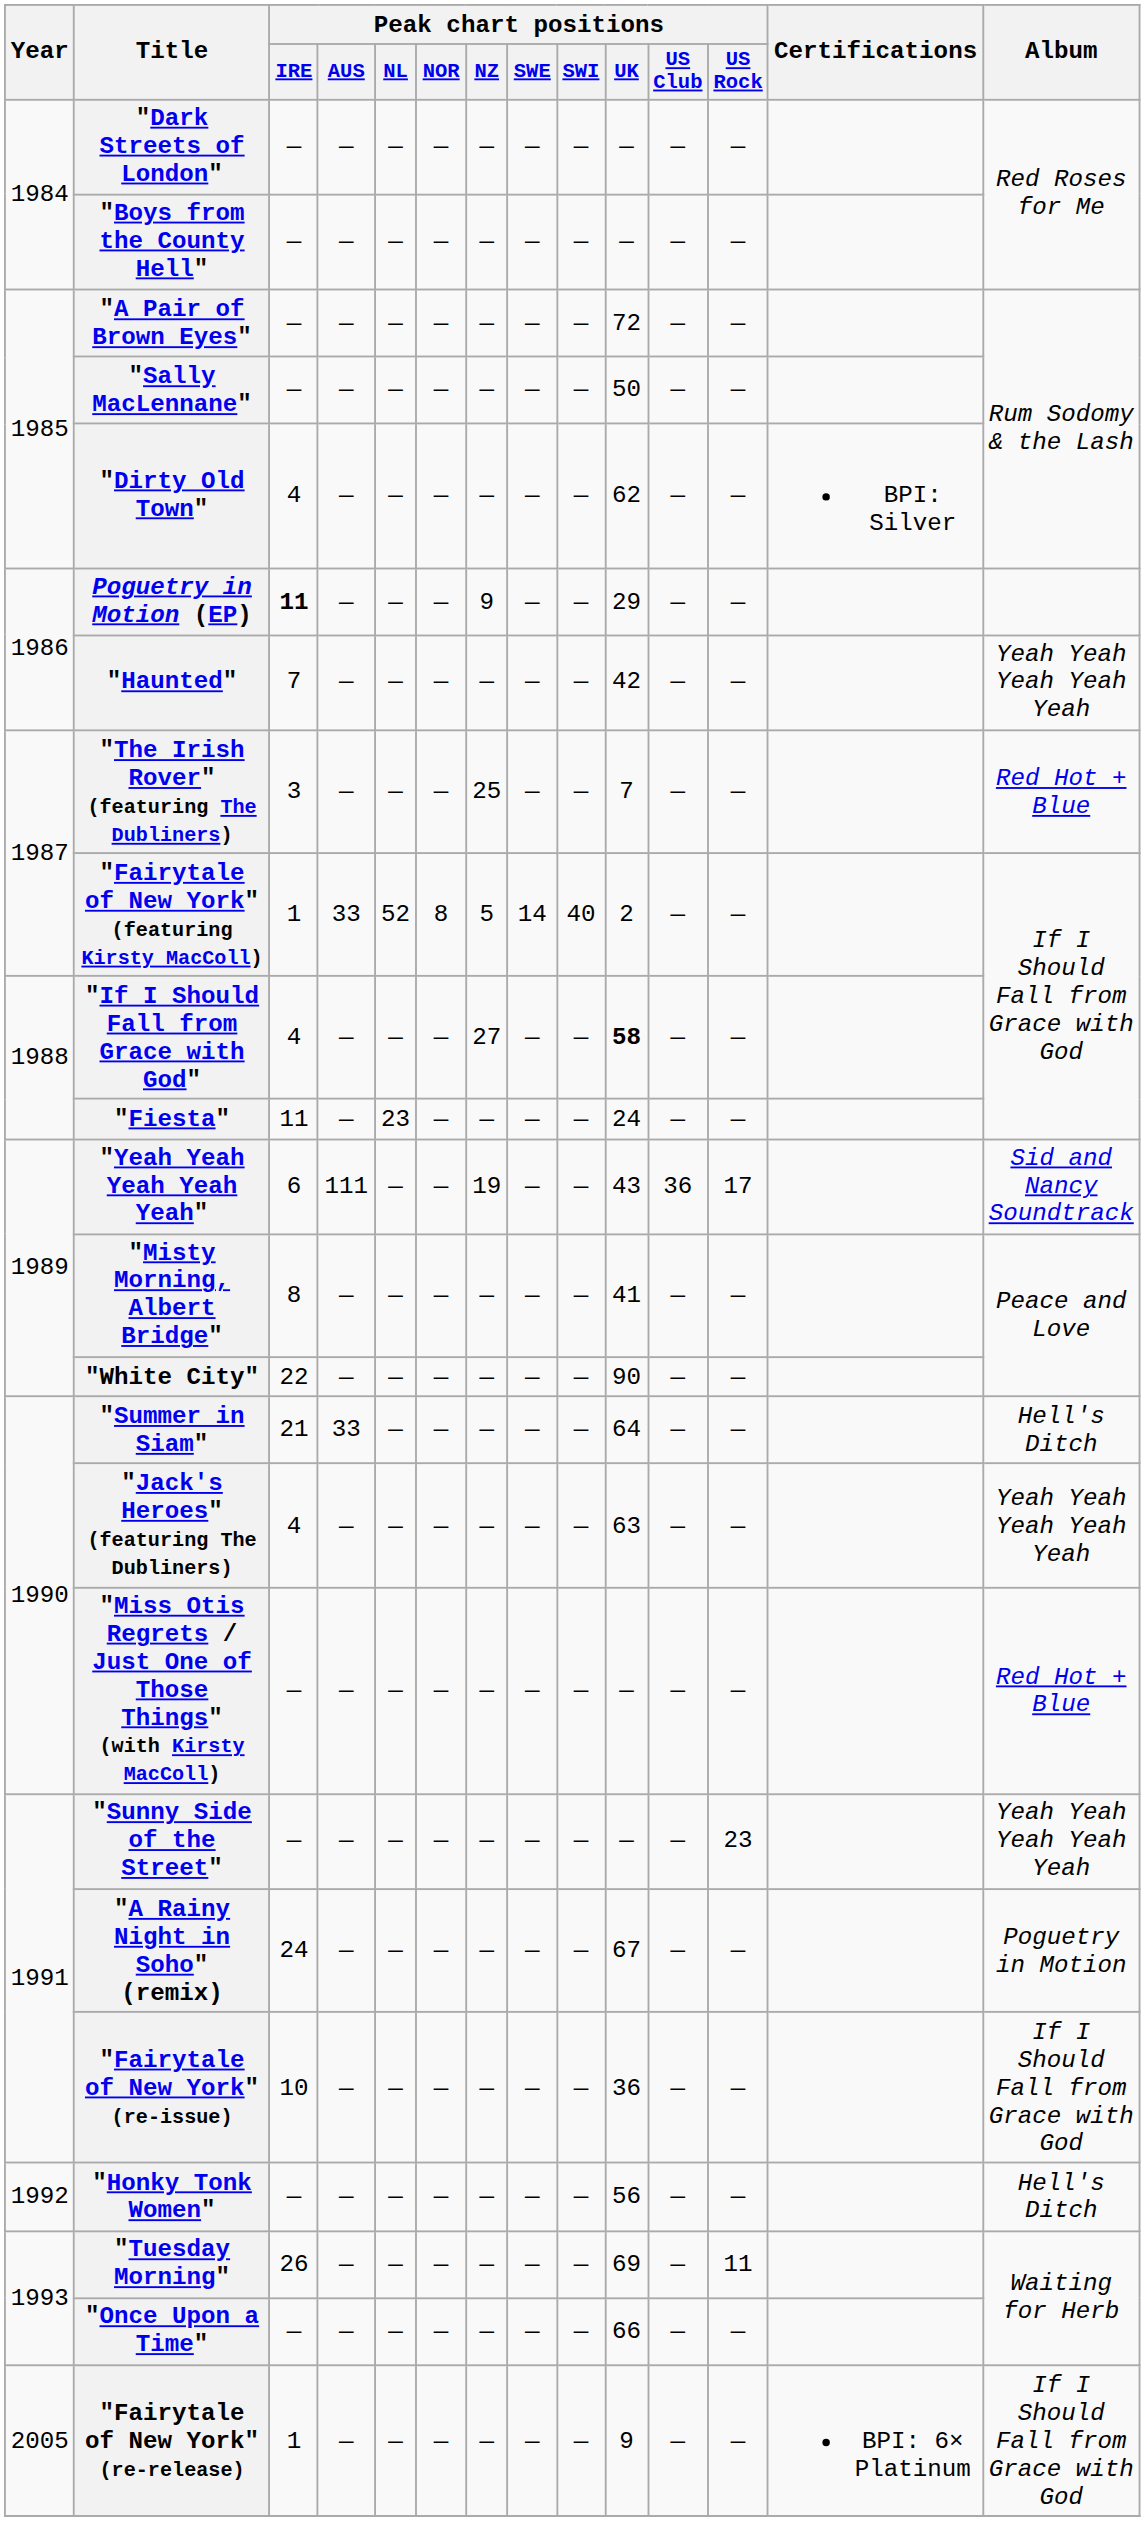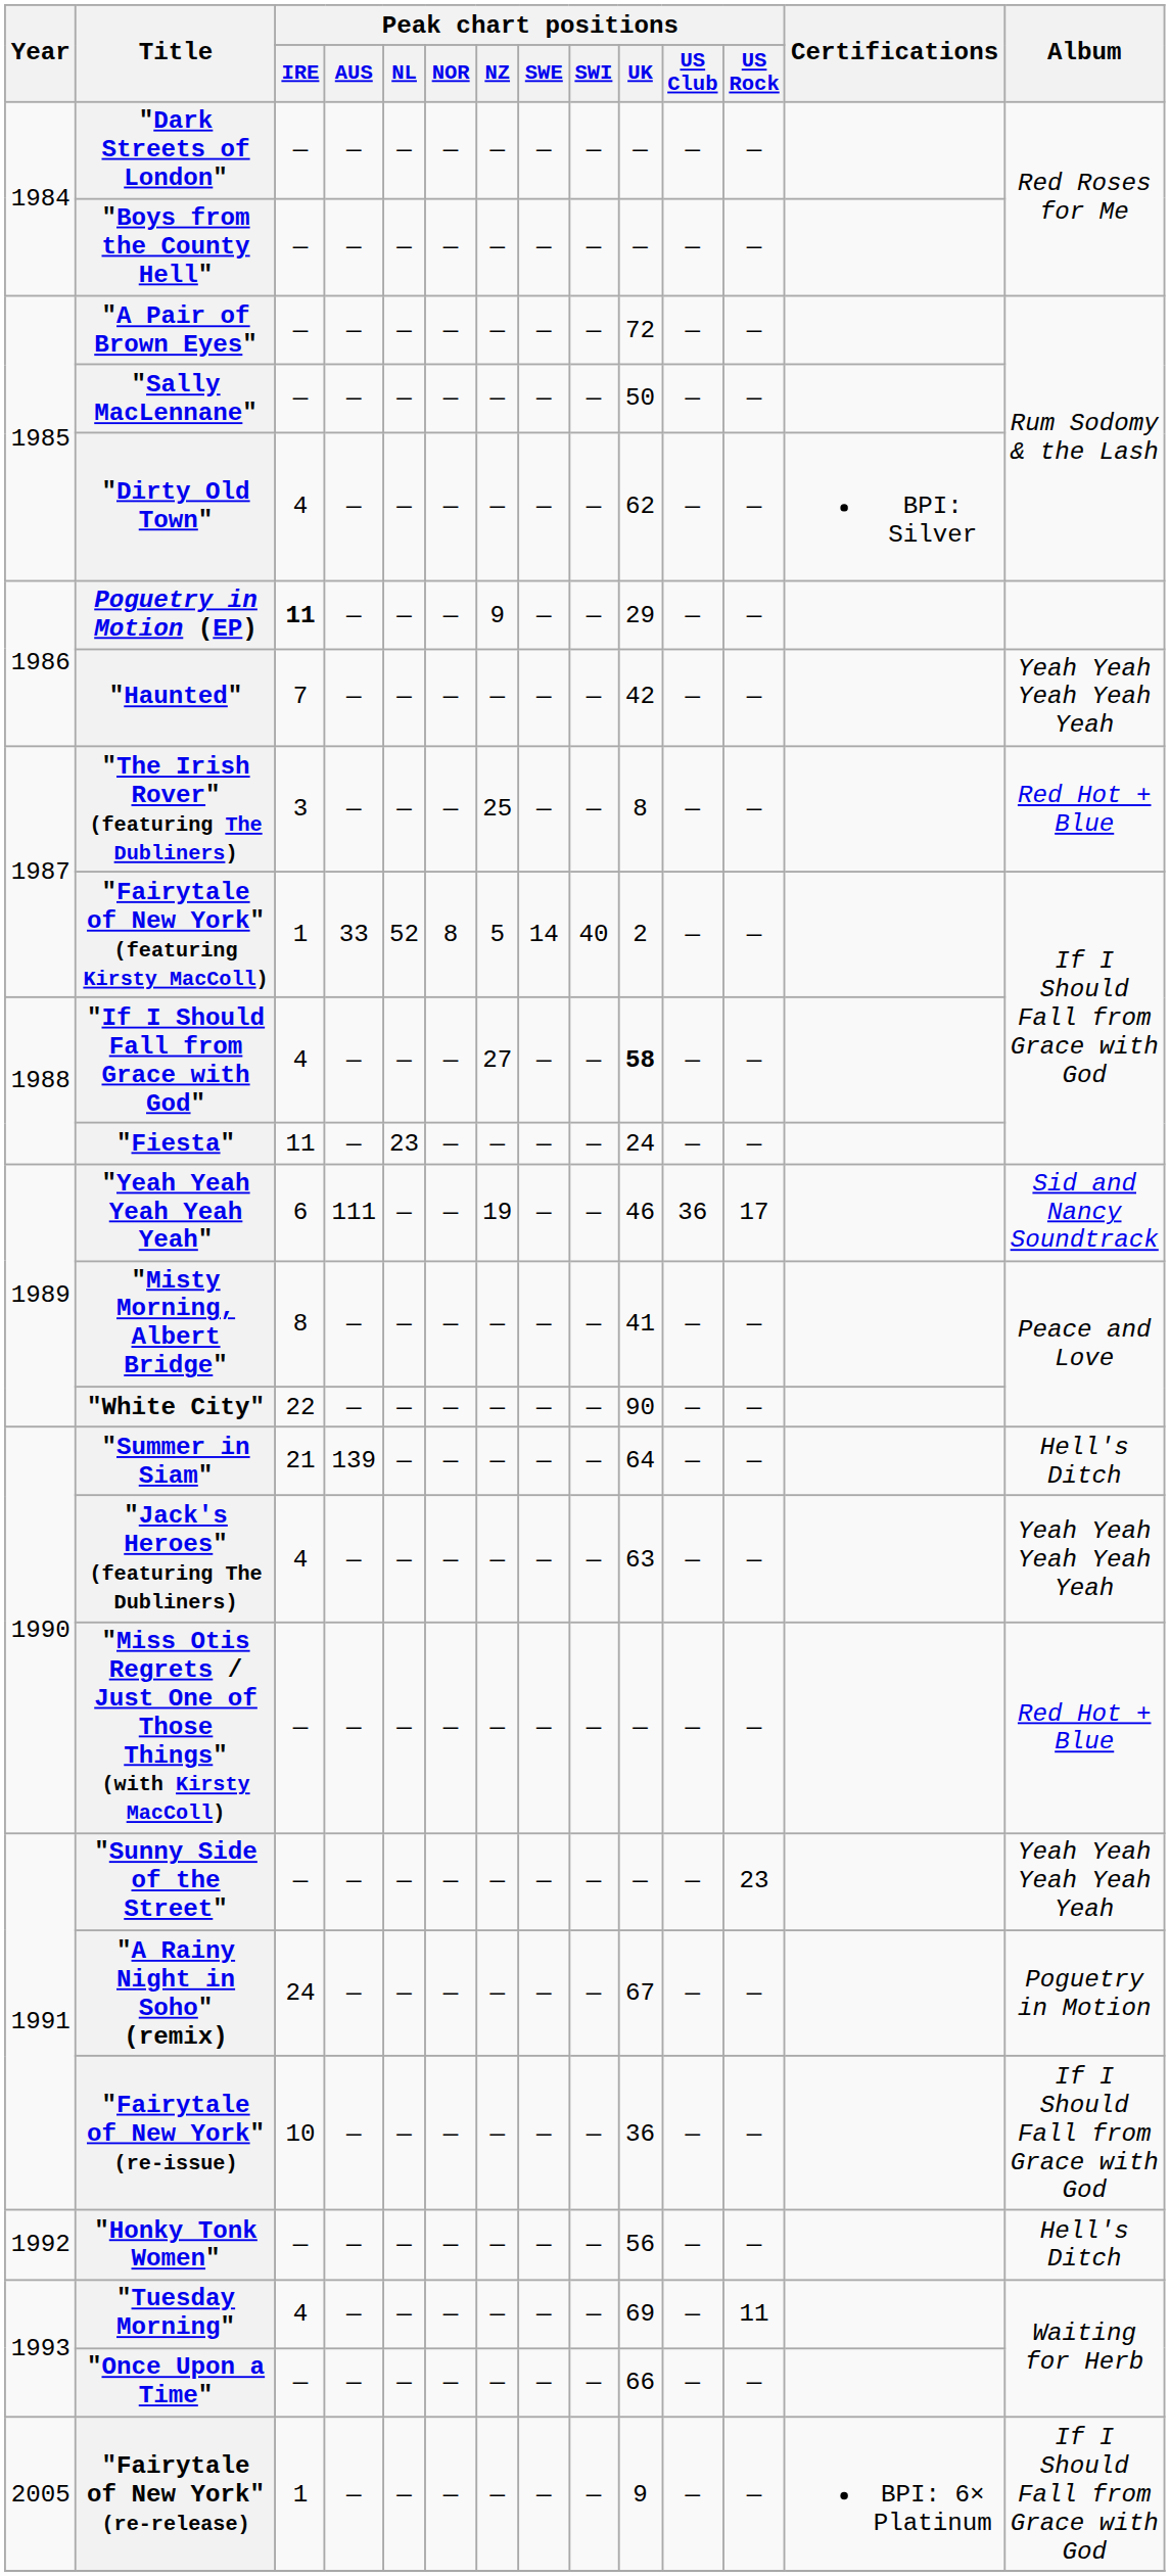 <table class="wikitable plainrowheaders" style="text-align:center;">
 <tr>
 <th scope="col" rowspan="2" style="width:1em;">Year</th>
 <th scope="col" rowspan="2" style="width:22em;">Title</th>
 <th scope="col" colspan="10">Peak chart positions</th>
 <th scope="col" rowspan="2">Certifications</th>
 <th scope="col" rowspan="2">Album</th>
 </tr>
 <tr>
 <th scope="col" style="width:3em;font-size:85%;"><a href='#'>IRE</a><br></th>
 <th scope="col" style="width:3em;font-size:85%;"><a href='#'>AUS</a><br></th>
 <th scope="col" style="width:3em;font-size:85%;"><a href='#'>NL</a><br></th>
 <th scope="col" style="width:3em;font-size:85%;"><a href='#'>NOR</a><br></th>
 <th scope="col" style="width:3em;font-size:85%;"><a href='#'>NZ</a><br></th>
 <th scope="col" style="width:3em;font-size:85%;"><a href='#'>SWE</a><br></th>
 <th scope="col" style="width:3em;font-size:85%;"><a href='#'>SWI</a><br></th>
 <th scope="col" style="width:3em;font-size:85%;"><a href='#'>UK</a><br></th>
 <th scope="col" style="width:3em;font-size:85%;"><a href='#'>US Club</a></th>
 <th scope="col" style="width:3em;font-size:85%;"><a href='#'>US Rock</a></th>
 </tr>
 <tr>
 <td rowspan="2">1984</td>
 <th scope="row">"<a href='#'>Dark Streets of London</a>"</th>
 <td>—</td>
 <td>—</td>
 <td>—</td>
 <td>—</td>
 <td>—</td>
 <td>—</td>
 <td>—</td>
 <td>—</td>
 <td>—</td>
 <td>—</td>
 <td></td>
 <td rowspan="2"><em>Red Roses for Me</em></td>
 </tr>
 <tr>
 <th scope="row">"<a href='#'>Boys from the County Hell</a>"</th>
 <td>—</td>
 <td>—</td>
 <td>—</td>
 <td>—</td>
 <td>—</td>
 <td>—</td>
 <td>—</td>
 <td>—</td>
 <td>—</td>
 <td>—</td>
 <td></td>
 </tr>
 <tr>
 <td rowspan="3">1985</td>
 <th scope="row">"<a href='#'>A Pair of Brown Eyes</a>"</th>
 <td>—</td>
 <td>—</td>
 <td>—</td>
 <td>—</td>
 <td>—</td>
 <td>—</td>
 <td>—</td>
 <td>72</td>
 <td>—</td>
 <td>—</td>
 <td></td>
 <td rowspan="3"><em>Rum Sodomy & the Lash</em></td>
 </tr>
 <tr>
 <th scope="row">"<a href='#'>Sally MacLennane</a>"</th>
 <td>—</td>
 <td>—</td>
 <td>—</td>
 <td>—</td>
 <td>—</td>
 <td>—</td>
 <td>—</td>
 <td>50</td>
 <td>—</td>
 <td>—</td>
 <td></td>
 </tr>
 <tr>
 <th scope="row">"<a href='#'>Dirty Old Town</a>"</th>
 <td>4</td>
 <td>—</td>
 <td>—</td>
 <td>—</td>
 <td>—</td>
 <td>—</td>
 <td>—</td>
 <td>62</td>
 <td>—</td>
 <td>—</td>
 <td><br><ul><li>BPI: Silver</li></ul></td>
 </tr>
 <tr>
 <td rowspan="2">1986</td>
 <th scope="row"><em><a href='#'>Poguetry in Motion</a></em> (<a href='#'>EP</a>)</th>
 <td><strong>11</strong></td>
 <td>—</td>
 <td>—</td>
 <td>—</td>
 <td>9</td>
 <td>—</td>
 <td>—</td>
 <td>29</td>
 <td>—</td>
 <td>—</td>
 <td></td>
 <td></td>
 </tr>
 <tr>
 <th scope="row">"<a href='#'>Haunted</a>"</th>
 <td>7</td>
 <td>—</td>
 <td>—</td>
 <td>—</td>
 <td>—</td>
 <td>—</td>
 <td>—</td>
 <td>42</td>
 <td>—</td>
 <td>—</td>
 <td></td>
 <td><em>Yeah Yeah Yeah Yeah Yeah</em></td>
 </tr>
 <tr>
 <td rowspan="2">1987</td>
 <th scope="row">"<a href='#'>The Irish Rover</a>"<br><small>(featuring <a href='#'>The Dubliners</a>)</small></th>
 <td>3</td>
 <td>—</td>
 <td>—</td>
 <td>—</td>
 <td>25</td>
 <td>—</td>
 <td>—</td>
-<td>7</td>
+<td>8</td>
 <td>—</td>
 <td>—</td>
 <td></td>
 <td><em><a href='#'>Red Hot + Blue</a></em></td>
 </tr>
 <tr>
 <th scope="row">"<a href='#'>Fairytale of New York</a>"<br><small>(featuring <a href='#'>Kirsty MacColl</a>)</small></th>
 <td>1</td>
 <td>33<br></td>
 <td>52</td>
 <td>8</td>
 <td>5</td>
 <td>14</td>
 <td>40</td>
 <td>2</td>
 <td>—</td>
 <td>—</td>
 <td></td>
 <td rowspan="3"><em>If I Should Fall from Grace with God</em></td>
 </tr>
 <tr>
 <td rowspan="2">1988</td>
 <th scope="row">"<a href='#'>If I Should Fall from Grace with God</a>"</th>
 <td>4</td>
 <td>—</td>
 <td>—</td>
 <td>—</td>
 <td>27</td>
 <td>—</td>
 <td>—</td>
 <td><strong>58</strong></td>
 <td>—</td>
 <td>—</td>
 <td></td>
 </tr>
 <tr>
 <th scope="row">"<a href='#'>Fiesta</a>"</th>
 <td>11</td>
 <td>—</td>
 <td>23</td>
 <td>—</td>
 <td>—</td>
 <td>—</td>
 <td>—</td>
 <td>24</td>
 <td>—</td>
 <td>—</td>
 <td></td>
 </tr>
 <tr>
 <td rowspan="3">1989</td>
 <th scope="row">"<a href='#'>Yeah Yeah Yeah Yeah Yeah</a>"</th>
 <td>6</td>
 <td>111</td>
 <td>—</td>
 <td>—</td>
 <td>19</td>
 <td>—</td>
 <td>—</td>
-<td>43</td>
+<td>46</td>
 <td>36</td>
 <td>17</td>
 <td></td>
 <td><em><a href='#'>Sid and Nancy Soundtrack</a></em></td>
 </tr>
 <tr>
 <th scope="row">"<a href='#'>Misty Morning, Albert Bridge</a>"</th>
 <td>8</td>
 <td>—</td>
 <td>—</td>
 <td>—</td>
 <td>—</td>
 <td>—</td>
 <td>—</td>
 <td>41</td>
 <td>—</td>
 <td>—</td>
 <td></td>
 <td rowspan="2"><em>Peace and Love</em></td>
 </tr>
 <tr>
 <th scope="row">"White City"</th>
 <td>22</td>
 <td>—</td>
 <td>—</td>
 <td>—</td>
 <td>—</td>
 <td>—</td>
 <td>—</td>
 <td>90</td>
 <td>—</td>
 <td>—</td>
 <td></td>
 </tr>
 <tr>
 <td rowspan="3">1990</td>
 <th scope="row">"<a href='#'>Summer in Siam</a>"</th>
 <td>21</td>
-<td>33<br></td>
+<td>139</td>
 <td>—</td>
 <td>—</td>
 <td>—</td>
 <td>—</td>
 <td>—</td>
 <td>64</td>
 <td>—</td>
 <td>—</td>
 <td></td>
 <td><em>Hell's Ditch</em></td>
 </tr>
 <tr>
 <th scope="row">"<a href='#'>Jack's Heroes</a>"<br><small>(featuring The Dubliners)</small></th>
 <td>4</td>
 <td>—</td>
 <td>—</td>
 <td>—</td>
 <td>—</td>
 <td>—</td>
 <td>—</td>
 <td>63</td>
 <td>—</td>
 <td>—</td>
 <td></td>
 <td><em>Yeah Yeah Yeah Yeah Yeah</em></td>
 </tr>
 <tr>
 <th scope="row">"<a href='#'>Miss Otis Regrets</a> / <a href='#'>Just One of Those Things</a>"<br><small>(with <a href='#'>Kirsty MacColl</a>)</small></th>
 <td>—</td>
 <td>—</td>
 <td>—</td>
 <td>—</td>
 <td>—</td>
 <td>—</td>
 <td>—</td>
 <td>—</td>
 <td>—</td>
 <td>—</td>
 <td></td>
 <td><em><a href='#'>Red Hot + Blue</a></em></td>
 </tr>
 <tr>
 <td rowspan="3">1991</td>
 <th scope="row">"<a href='#'>Sunny Side of the Street</a>"</th>
 <td>—</td>
 <td>—</td>
 <td>—</td>
 <td>—</td>
 <td>—</td>
 <td>—</td>
 <td>—</td>
 <td>—</td>
 <td>—</td>
 <td>23</td>
 <td></td>
 <td><em>Yeah Yeah Yeah Yeah Yeah</em></td>
 </tr>
 <tr>
 <th scope="row">"<a href='#'>A Rainy Night in Soho</a>" (remix)</th>
 <td>24</td>
 <td>—</td>
 <td>—</td>
 <td>—</td>
 <td>—</td>
 <td>—</td>
 <td>—</td>
 <td>67</td>
 <td>—</td>
 <td>—</td>
 <td></td>
 <td><em>Poguetry in Motion</em></td>
 </tr>
 <tr>
 <th scope="row">"<a href='#'>Fairytale of New York</a>" <small>(re-issue)</small></th>
 <td>10</td>
 <td>—</td>
 <td>—</td>
 <td>—</td>
 <td>—</td>
 <td>—</td>
 <td>—</td>
 <td>36</td>
 <td>—</td>
 <td>—</td>
 <td></td>
 <td><em>If I Should Fall from Grace with God</em></td>
 </tr>
 <tr>
 <td>1992</td>
 <th scope="row">"<a href='#'>Honky Tonk Women</a>"</th>
 <td>—</td>
 <td>—</td>
 <td>—</td>
 <td>—</td>
 <td>—</td>
 <td>—</td>
 <td>—</td>
 <td>56</td>
 <td>—</td>
 <td>—</td>
 <td></td>
 <td><em>Hell's Ditch</em></td>
 </tr>
 <tr>
 <td rowspan="2">1993</td>
 <th scope="row">"<a href='#'>Tuesday Morning</a>"</th>
-<td>26</td>
+<td>4</td>
 <td>—</td>
 <td>—</td>
 <td>—</td>
 <td>—</td>
 <td>—</td>
 <td>—</td>
 <td>69</td>
 <td>—</td>
 <td>11</td>
 <td></td>
 <td rowspan="2"><em>Waiting for Herb</em></td>
 </tr>
 <tr>
 <th scope="row">"<a href='#'>Once Upon a Time</a>"</th>
 <td>—</td>
 <td>—</td>
 <td>—</td>
 <td>—</td>
 <td>—</td>
 <td>—</td>
 <td>—</td>
 <td>66</td>
 <td>—</td>
 <td>—</td>
 <td></td>
 </tr>
 <tr>
 <td>2005</td>
 <th scope="row">"Fairytale of New York" <small>(re-release)</small></th>
 <td>1</td>
 <td>—</td>
 <td>—</td>
 <td>—</td>
 <td>—</td>
 <td>—</td>
 <td>—</td>
 <td>9</td>
 <td>—</td>
 <td>—</td>
 <td><br><ul><li>BPI: 6× Platinum</li></ul></td>
 <td><em>If I Should Fall from Grace with God</em></td>
 </tr>
 <tr>
 </tr>
 </table>
